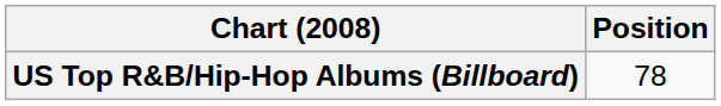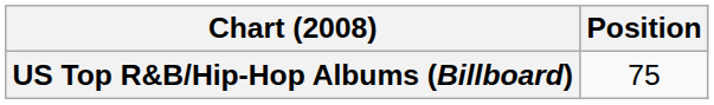 <table class="wikitable plainrowheaders" style="text-align:center">
 <tr>
 <th scope="col">Chart (2008)</th>
 <th scope="col">Position</th>
 </tr>
 <tr>
 <th scope="row">US Top R&B/Hip-Hop Albums (<em>Billboard</em>)</th>
-<td>78</td>
+<td>75</td>
 </tr>
 </table>
